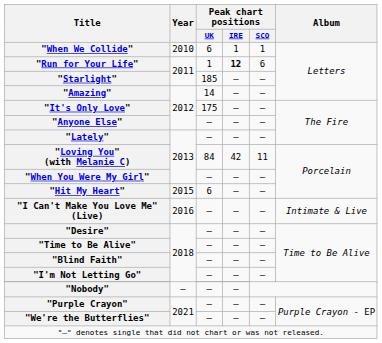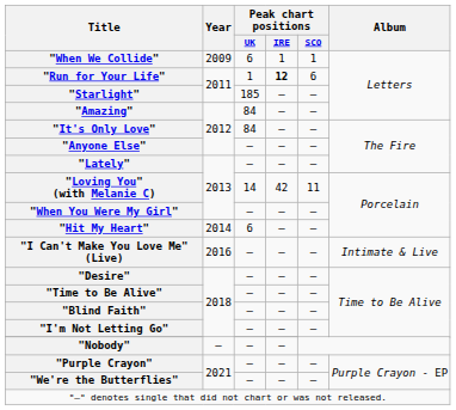 <table class="wikitable plainrowheaders" style="text-align:center;">
 <tr>
 <th scope="col" rowspan="2" style="width:18em;">Title</th>
 <th scope="col" rowspan="2" style="width:1em;">Year</th>
 <th scope="col" colspan="3">Peak chart positions</th>
 <th scope="col" rowspan="2">Album</th>
 </tr>
 <tr>
 <th scope="col" style="width:3em;font-size:85%;"><a href='#'>UK</a><br></th>
 <th scope="col" style="width:3em;font-size:85%;"><a href='#'>IRE</a><br></th>
 <th scope="col" style="width:3em;font-size:85%;"><a href='#'>SCO</a><br></th>
 </tr>
 <tr>
 <th scope="row">"<a href='#'>When We Collide</a>"</th>
-<td>2010</td>
+<td>2009</td>
 <td>6</td>
 <td>1</td>
 <td>1</td>
 <td rowspan="4"><em>Letters</em></td>
 </tr>
 <tr>
 <th scope="row">"<a href='#'>Run for Your Life</a>"</th>
 <td rowspan="2">2011</td>
 <td>1</td>
 <td><strong>12</strong></td>
 <td>6</td>
 </tr>
 <tr>
 <th scope="row">"<a href='#'>Starlight</a>"</th>
 <td>185</td>
 <td>—</td>
 <td>—</td>
 </tr>
 <tr>
 <th scope="row">"<a href='#'>Amazing</a>"</th>
 <td rowspan="3">2012</td>
-<td>14</td>
+<td>84</td>
 <td>—</td>
 <td>—</td>
 </tr>
 <tr>
 <th scope="row">"<a href='#'>It's Only Love</a>"</th>
-<td>175</td>
+<td>84</td>
 <td>—</td>
 <td>—</td>
 <td rowspan="3"><em>The Fire</em></td>
 </tr>
 <tr>
 <th scope="row">"<a href='#'>Anyone Else</a>"</th>
 <td>—</td>
 <td>—</td>
 <td>—</td>
 </tr>
 <tr>
 <th scope="row">"<a href='#'>Lately</a>" </th>
 <td rowspan="3">2013</td>
 <td>—</td>
 <td>—</td>
 <td>—</td>
 </tr>
 <tr>
 <th scope="row">"<a href='#'>Loving You</a>"<br><span>(with <a href='#'>Melanie C</a>)</span></th>
-<td>84</td>
+<td>14</td>
 <td>42</td>
 <td>11</td>
 <td rowspan="3"><em>Porcelain</em></td>
 </tr>
 <tr>
 <th scope="row">"<a href='#'>When You Were My Girl</a>"</th>
 <td>—</td>
 <td>—</td>
 <td>—</td>
 </tr>
 <tr>
 <th scope="row">"<a href='#'>Hit My Heart</a>"</th>
-<td>2015</td>
+<td>2014</td>
 <td>6</td>
 <td>—</td>
 <td>—</td>
 </tr>
 <tr>
 <th scope="row">"I Can't Make You Love Me" (Live) </th>
 <td>2016</td>
 <td>—</td>
 <td>—</td>
 <td>—</td>
 <td><em>Intimate & Live</em></td>
 </tr>
 <tr>
 <th scope="row">"Desire" </th>
 <td rowspan="5">2018</td>
 <td>—</td>
 <td>—</td>
 <td>—</td>
 <td rowspan="5"><em>Time to Be Alive</em></td>
 </tr>
 <tr>
 <th scope="row">"Time to Be Alive" </th>
 <td>—</td>
 <td>—</td>
 <td>—</td>
 </tr>
 <tr>
 <th scope="row">"Blind Faith" </th>
 <td>—</td>
 <td>—</td>
 <td>—</td>
 </tr>
 <tr>
 <th scope="row">"I'm Not Letting Go" </th>
 <td>—</td>
 <td>—</td>
 <td>—</td>
 </tr>
 <tr>
 </tr>
 <tr>
 <th scope="row">"Nobody" </th>
 <td>—</td>
 <td>—</td>
 <td>—</td>
 </tr>
 <tr>
 <th scope="row">"Purple Crayon"</th>
 <td rowspan="2">2021</td>
 <td>—</td>
 <td>—</td>
 <td>—</td>
 <td rowspan="2"><em>Purple Crayon</em> - EP</td>
 </tr>
 <tr>
 <th scope="row">"We're the Butterflies"</th>
 <td>—</td>
 <td>—</td>
 <td>—</td>
 </tr>
 <tr>
 <td colspan="16" style="text-align:center; font-size:85%;">"—" denotes single that did not chart or was not released.</td>
 </tr>
 </table>
